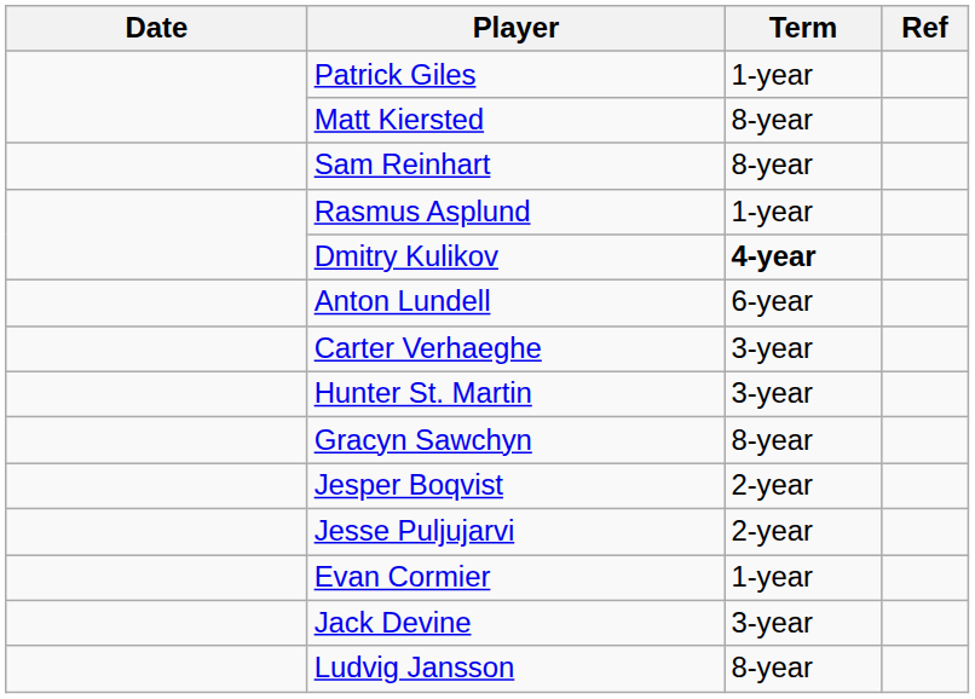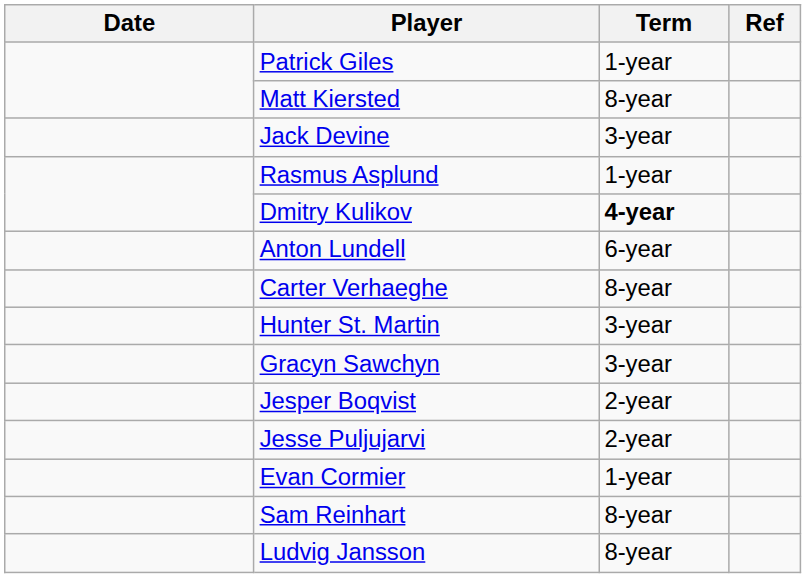 <table class="wikitable">
 <tr>
 <th style="width: 10em;">Date</th>
 <th style="width: 14em;">Player</th>
 <th style="width: 5em;">Term</th>
 <th style="width: 2.5em;">Ref</th>
 </tr>
 <tr>
 <td rowspan="2"></td>
 <td><a href='#'>Patrick Giles</a></td>
 <td>1-year</td>
 <td></td>
 </tr>
 <tr>
 <td><a href='#'>Matt Kiersted</a></td>
 <td>8-year</td>
 <td></td>
 </tr>
 <tr>
 <td></td>
-<td><a href='#'>Sam Reinhart</a></td>
-<td>8-year</td>
+<td><a href='#'>Jack Devine</a></td>
+<td>3-year</td>
 <td></td>
 </tr>
 <tr>
 <td rowspan="2"></td>
 <td><a href='#'>Rasmus Asplund</a></td>
 <td>1-year</td>
 <td></td>
 </tr>
 <tr>
 <td><a href='#'>Dmitry Kulikov</a></td>
 <td><strong>4-year</strong></td>
 <td></td>
 </tr>
 <tr>
 <td></td>
 <td><a href='#'>Anton Lundell</a></td>
 <td>6-year</td>
 <td></td>
 </tr>
 <tr>
 <td></td>
 <td><a href='#'>Carter Verhaeghe</a></td>
-<td>3-year</td>
+<td>8-year</td>
 <td></td>
 </tr>
 <tr>
 <td></td>
 <td><a href='#'>Hunter St. Martin</a></td>
 <td>3-year</td>
 <td></td>
 </tr>
 <tr>
 <td></td>
 <td><a href='#'>Gracyn Sawchyn</a></td>
-<td>8-year</td>
+<td>3-year</td>
 <td></td>
 </tr>
 <tr>
 <td></td>
 <td><a href='#'>Jesper Boqvist</a></td>
 <td>2-year</td>
 <td></td>
 </tr>
 <tr>
 <td></td>
 <td><a href='#'>Jesse Puljujarvi</a></td>
 <td>2-year</td>
 <td></td>
 </tr>
 <tr>
 <td></td>
 <td><a href='#'>Evan Cormier</a></td>
 <td>1-year</td>
 <td></td>
 </tr>
 <tr>
 <td></td>
-<td><a href='#'>Jack Devine</a></td>
-<td>3-year</td>
+<td><a href='#'>Sam Reinhart</a></td>
+<td>8-year</td>
 <td></td>
 </tr>
 <tr>
 <td></td>
 <td><a href='#'>Ludvig Jansson</a></td>
 <td>8-year</td>
 <td></td>
 </tr>
 </table>
